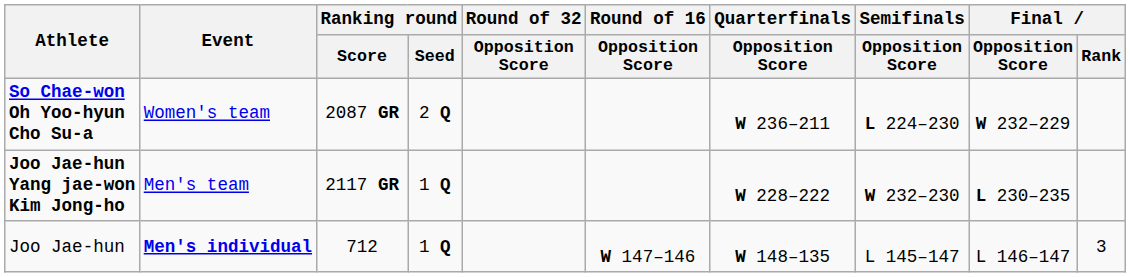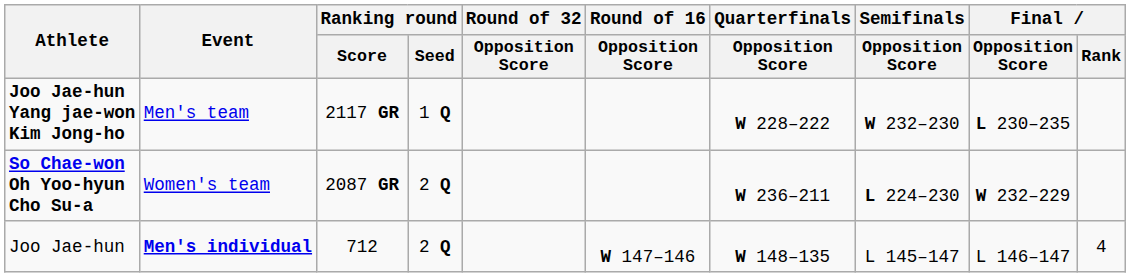 <table class="wikitable" style="font-size:90%; text-align:center;">
 <tr>
 <th rowspan="2">Athlete</th>
 <th rowspan="2">Event</th>
 <th colspan="2">Ranking round</th>
 <th>Round of 32</th>
 <th>Round of 16</th>
 <th>Quarterfinals</th>
 <th>Semifinals</th>
 <th colspan=2>Final / </th>
 </tr>
 <tr style=font-size:95%>
 <th>Score</th>
 <th>Seed</th>
 <th>Opposition<br>Score</th>
 <th>Opposition<br>Score</th>
 <th>Opposition<br>Score</th>
 <th>Opposition<br>Score</th>
 <th>Opposition<br>Score</th>
 <th>Rank</th>
 </tr>
 <tr>
+<td align=left><strong>Joo Jae-hun<br>Yang jae-won<br>Kim Jong-ho</strong></td>
+<td align=left><a href='#'>Men's team</a></td>
+<td>2117 <strong>GR</strong></td>
+<td>1 <strong>Q</strong></td>
+<td></td>
+<td></td>
+<td><br><strong>W</strong> 228–222</td>
+<td><br><strong>W</strong> 232–230</td>
+<td><br><strong>L</strong> 230–235</td>
+<td></td>
+</tr>
+<tr>
 <td align=left><strong><a href='#'>So Chae-won</a><br>Oh Yoo-hyun<br>Cho Su-a</strong></td>
 <td align=left><a href='#'>Women's team</a></td>
 <td>2087 <strong>GR</strong></td>
 <td>2 <strong>Q</strong></td>
 <td></td>
 <td></td>
 <td><br><strong>W</strong> 236–211</td>
 <td><br><strong>L</strong> 224–230</td>
 <td><br><strong>W</strong> 232–229</td>
 <td></td>
 </tr>
 <tr>
-<td align=left><strong>Joo Jae-hun<br>Yang jae-won<br>Kim Jong-ho</strong></td>
-<td align=left><a href='#'>Men's team</a></td>
-<td>2117 <strong>GR</strong></td>
-<td>1 <strong>Q</strong></td>
-<td></td>
-<td></td>
-<td><br><strong>W</strong> 228–222</td>
-<td><br><strong>W</strong> 232–230</td>
-<td><br><strong>L</strong> 230–235</td>
-<td></td>
-</tr>
-<tr>
 <td align=left>Joo Jae-hun</td>
 <td align=left><strong><a href='#'>Men's individual</a></strong></td>
 <td>712</td>
-<td>1 <strong>Q</strong></td>
+<td>2 <strong>Q</strong></td>
 <td></td>
 <td><br><strong>W</strong> 147–146</td>
 <td><br><strong>W</strong> 148–135</td>
 <td><br>L 145–147</td>
 <td><br>L 146–147</td>
-<td>3</td>
+<td>4</td>
 </tr>
 </table>
